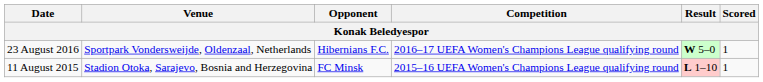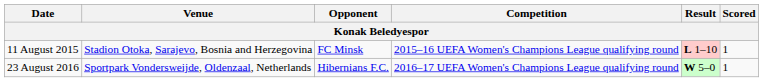 <table class=wikitable>
 <tr>
 <th>Date</th>
 <th>Venue</th>
 <th>Opponent</th>
 <th>Competition</th>
 <th>Result</th>
 <th>Scored</th>
 </tr>
 <tr>
 <th colspan=6>Konak Beledyespor</th>
 </tr>
 <tr>
+<td>11 August 2015</td>
+<td><a href='#'>Stadion Otoka</a>, <a href='#'>Sarajevo</a>, Bosnia and Herzegovina</td>
+<td> <a href='#'>FC Minsk</a></td>
+<td><a href='#'>2015–16 UEFA Women's Champions League qualifying round</a></td>
+<td bgcolor=ffcccc><strong>L</strong> 1–10</td>
+<td>1</td>
+</tr>
+<tr>
 <td>23 August 2016</td>
 <td><a href='#'>Sportpark Vondersweijde</a>, <a href='#'>Oldenzaal</a>, Netherlands</td>
 <td> <a href='#'>Hibernians F.C.</a></td>
 <td><a href='#'>2016–17 UEFA Women's Champions League qualifying round</a></td>
 <td bgcolor=ccffcc><strong>W</strong> 5–0</td>
 <td>1</td>
 </tr>
-<tr>
-<td>11 August 2015</td>
-<td><a href='#'>Stadion Otoka</a>, <a href='#'>Sarajevo</a>, Bosnia and Herzegovina</td>
-<td> <a href='#'>FC Minsk</a></td>
-<td><a href='#'>2015–16 UEFA Women's Champions League qualifying round</a></td>
-<td bgcolor=ffcccc><strong>L</strong> 1–10</td>
-<td>1</td>
-</tr>
 </table>
